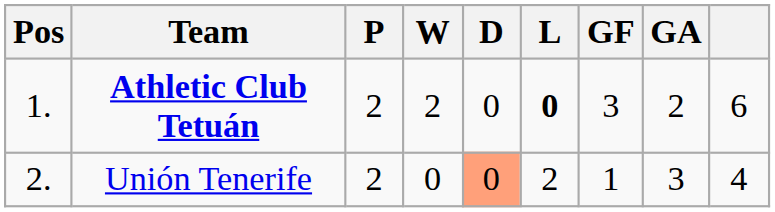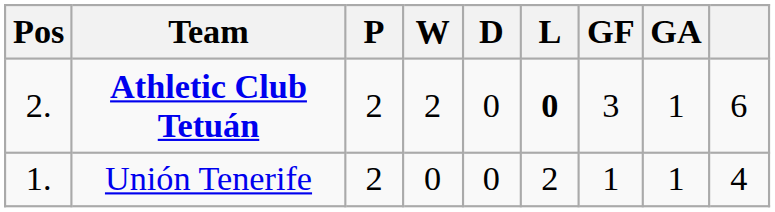 <table class="wikitable sortable" style="text-align: center;">
 <tr>
 <th width="20">Pos</th>
 <th width="120">Team</th>
 <th width="20">P</th>
 <th width="20">W</th>
 <th width="20">D</th>
 <th width="20">L</th>
 <th width="20">GF</th>
 <th width="20">GA</th>
 <th width="20"></th>
 </tr>
 <tr>
-<td>1.</td>
+<td>2.</td>
 <td><strong><a href='#'>Athletic Club Tetuán</a></strong></td>
 <td>2</td>
 <td>2</td>
 <td>0</td>
 <td><strong>0</strong></td>
 <td>3</td>
-<td>2</td>
+<td>1</td>
 <td>6</td>
 </tr>
 <tr>
-<td>2.</td>
+<td>1.</td>
 <td><a href='#'>Unión Tenerife</a></td>
 <td>2</td>
 <td>0</td>
-<td style="background: lightsalmon;">0</td>
+<td>0</td>
 <td>2</td>
 <td>1</td>
-<td>3</td>
+<td>1</td>
 <td>4</td>
 </tr>
 </table>
